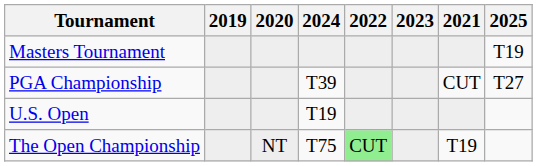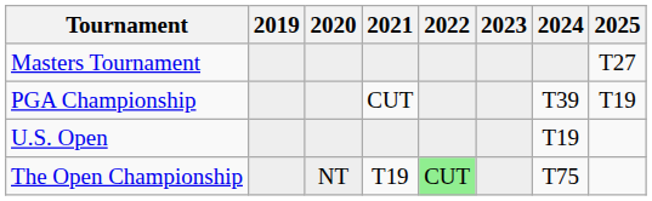 <table class="wikitable" style="font-size:95%;text-align:center;">
 <tr>
 <th>Tournament</th>
 <th>2019</th>
 <th>2020</th>
-<th>2024</th>
+<th>2021</th>
 <th>2022</th>
 <th>2023</th>
-<th>2021</th>
+<th>2024</th>
 <th>2025</th>
 </tr>
 <tr>
 <td align=left><a href='#'>Masters Tournament</a></td>
 <td style="background:#eeeeee;"></td>
 <td style="background:#eeeeee;"></td>
 <td style="background:#eeeeee;"></td>
 <td style="background:#eeeeee;"></td>
 <td style="background:#eeeeee;"></td>
 <td style="background:#eeeeee;"></td>
-<td>T19</td>
+<td>T27</td>
 </tr>
 <tr>
 <td align=left><a href='#'>PGA Championship</a></td>
 <td style="background:#eeeeee;"></td>
 <td style="background:#eeeeee;"></td>
-<td>T39</td>
+<td>CUT</td>
 <td style="background:#eeeeee;"></td>
 <td style="background:#eeeeee;"></td>
-<td>CUT</td>
-<td>T27</td>
+<td>T39</td>
+<td>T19</td>
 </tr>
 <tr>
 <td align=left><a href='#'>U.S. Open</a></td>
 <td style="background:#eeeeee;"></td>
 <td style="background:#eeeeee;"></td>
-<td>T19</td>
 <td style="background:#eeeeee;"></td>
 <td style="background:#eeeeee;"></td>
 <td style="background:#eeeeee;"></td>
+<td>T19</td>
 <td></td>
 </tr>
 <tr>
 <td align=left><a href='#'>The Open Championship</a></td>
 <td style="background:#eeeeee;"></td>
 <td style="background:#eeeeee;">NT</td>
-<td>T75</td>
+<td>T19</td>
 <td style="background: lightgreen;">CUT</td>
 <td style="background:#eeeeee;"></td>
-<td>T19</td>
+<td>T75</td>
 <td></td>
 </tr>
 </table>
